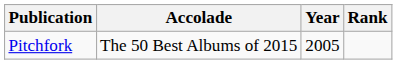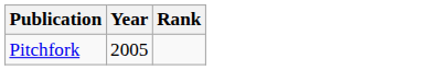 <table class="sortable wikitable">
 <tr>
 <th>Publication</th>
-<th>Accolade</th>
 <th>Year</th>
 <th>Rank</th>
 </tr>
 <tr>
 <td><a href='#'>Pitchfork</a></td>
-<td>The 50 Best Albums of 2015</td>
 <td>2005</td>
 <td></td>
 </tr>
 </table>
